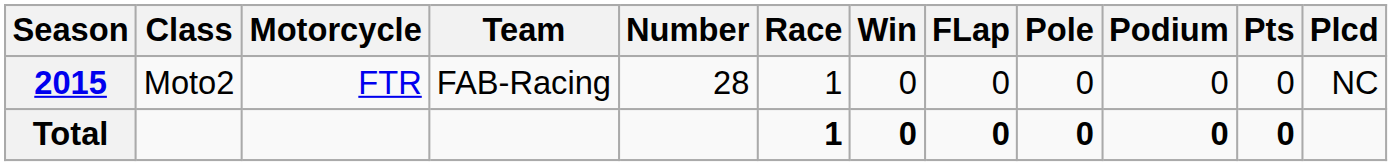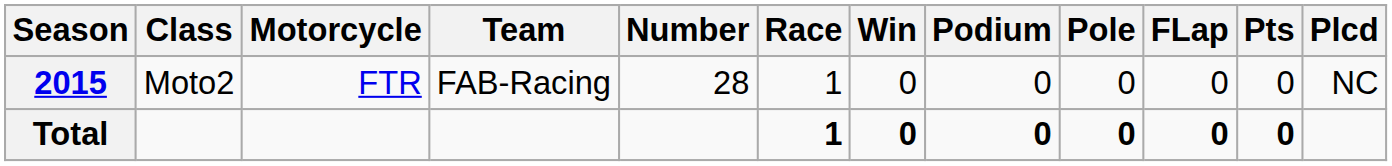 <table class="wikitable">
 <tr>
 <th>Season</th>
 <th>Class</th>
 <th>Motorcycle</th>
 <th>Team</th>
 <th>Number</th>
 <th>Race</th>
 <th>Win</th>
+<th>Podium</th>
+<th>Pole</th>
 <th>FLap</th>
-<th>Pole</th>
-<th>Podium</th>
 <th>Pts</th>
 <th>Plcd</th>
 </tr>
 <tr align="right">
 <th><a href='#'>2015</a></th>
 <td>Moto2</td>
 <td><a href='#'>FTR</a></td>
 <td>FAB-Racing</td>
 <td>28</td>
 <td>1</td>
 <td>0</td>
 <td>0</td>
 <td>0</td>
 <td>0</td>
 <td>0</td>
 <td>NC</td>
 </tr>
 <tr align="right">
 <th>Total</th>
 <td></td>
 <td></td>
 <td></td>
 <td></td>
 <td><strong>1</strong></td>
 <td><strong>0</strong></td>
 <td><strong>0</strong></td>
 <td><strong>0</strong></td>
 <td><strong>0</strong></td>
 <td><strong>0</strong></td>
 <td></td>
 </tr>
 </table>
